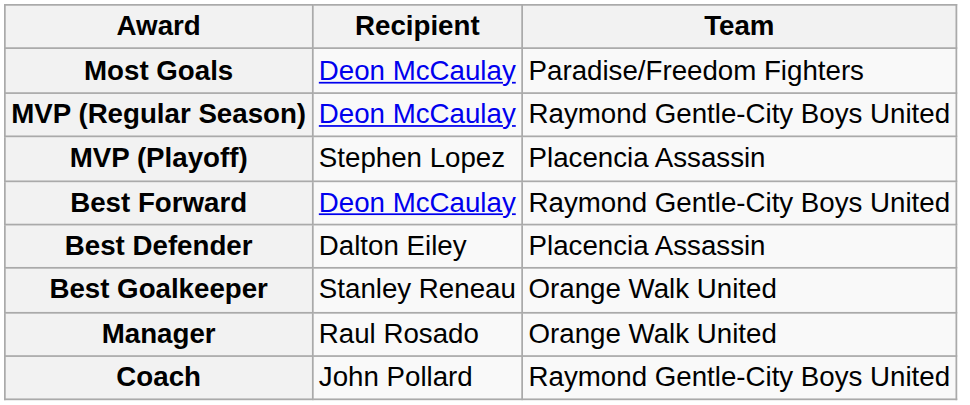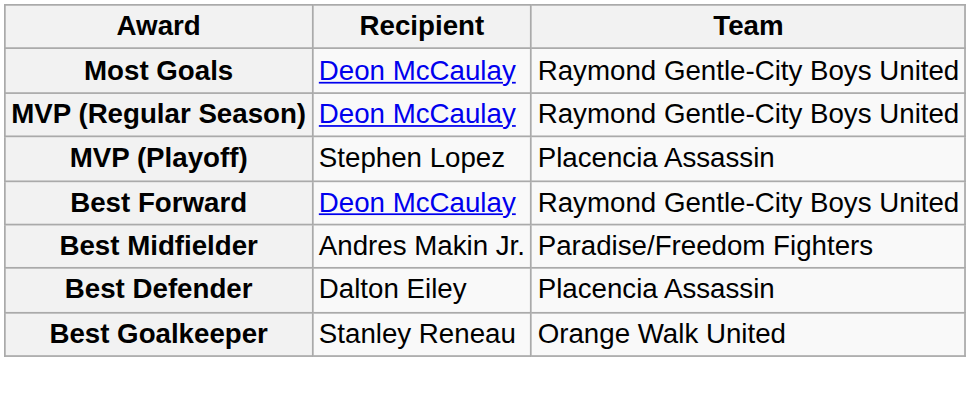 <table class="wikitable plainrowheaders">
 <tr>
 <th scope="col">Award</th>
 <th scope="col">Recipient</th>
 <th scope="col">Team</th>
 </tr>
 <tr>
 <th scope="row">Most Goals</th>
 <td> <a href='#'>Deon McCaulay</a></td>
-<td>Paradise/Freedom Fighters</td>
+<td>Raymond Gentle-City Boys United</td>
 </tr>
 <tr>
 <th scope="row">MVP (Regular Season)</th>
 <td> <a href='#'>Deon McCaulay</a></td>
 <td>Raymond Gentle-City Boys United</td>
 </tr>
 <tr>
 <th scope="row">MVP (Playoff)</th>
 <td> Stephen Lopez</td>
 <td>Placencia Assassin</td>
 </tr>
 <tr>
 <th scope="row">Best Forward</th>
 <td> <a href='#'>Deon McCaulay</a></td>
 <td>Raymond Gentle-City Boys United</td>
 </tr>
 <tr>
+<th scope="row">Best Midfielder</th>
+<td> Andres Makin Jr.</td>
+<td>Paradise/Freedom Fighters</td>
+</tr>
+<tr>
 <th scope="row">Best Defender</th>
 <td> Dalton Eiley</td>
 <td>Placencia Assassin</td>
 </tr>
 <tr>
 <th scope="row">Best Goalkeeper</th>
 <td> Stanley Reneau</td>
 <td>Orange Walk United</td>
 </tr>
-<tr>
-<th scope="row">Manager</th>
-<td> Raul Rosado</td>
-<td>Orange Walk United</td>
-</tr>
-<tr>
-<th scope="row">Coach</th>
-<td> John Pollard</td>
-<td>Raymond Gentle-City Boys United</td>
-</tr>
 </table>
